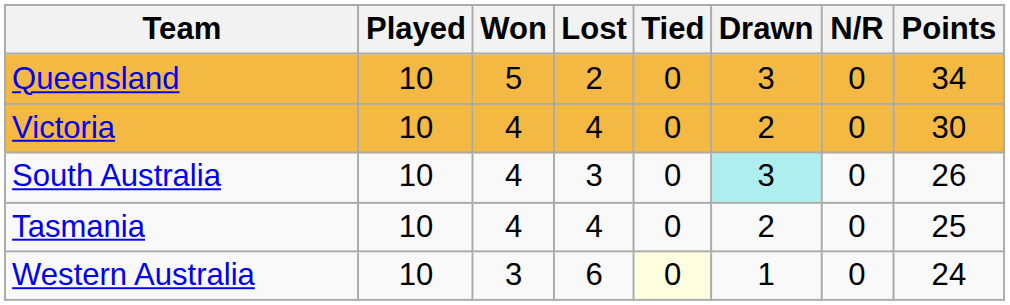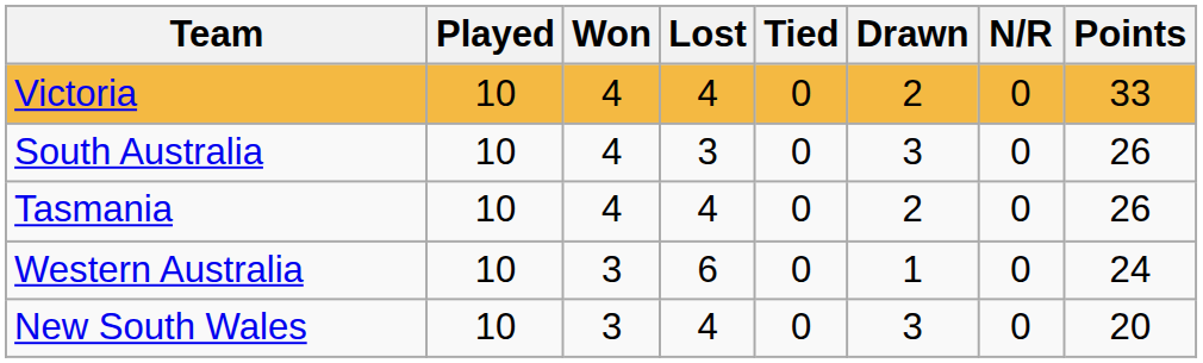 <table class="wikitable" style="text-align:center;">
 <tr>
 <th width=175>Team</th>
 <th style="width:30px;" abbr="Played">Played</th>
 <th style="width:30px;" abbr="Won">Won</th>
 <th style="width:30px;" abbr="Lost">Lost</th>
 <th style="width:30px;" abbr="Tied">Tied</th>
 <th style="width:30px;" abbr="Drawn">Drawn</th>
 <th style="width:30px;" abbr="NR">N/R</th>
 <th style="width:50px;" abbr="Points">Points</th>
 </tr>
 <tr style="background:#f4b942;">
-<td style="text-align:left;"><a href='#'>Queensland</a></td>
-<td>10</td>
-<td>5</td>
-<td>2</td>
-<td>0</td>
-<td>3</td>
-<td>0</td>
-<td>34</td>
-</tr>
-<tr style="background:#f4b942;">
 <td style="text-align:left;"><a href='#'>Victoria</a></td>
 <td>10</td>
 <td>4</td>
 <td>4</td>
 <td>0</td>
 <td>2</td>
 <td>0</td>
-<td>30</td>
+<td>33</td>
 </tr>
 <tr>
 <td style="text-align:left;"><a href='#'>South Australia</a></td>
 <td>10</td>
 <td>4</td>
 <td>3</td>
 <td>0</td>
-<td style="background: paleturquoise;">3</td>
+<td>3</td>
 <td>0</td>
 <td>26</td>
 </tr>
 <tr>
 <td style="text-align:left;"><a href='#'>Tasmania</a></td>
 <td>10</td>
 <td>4</td>
 <td>4</td>
 <td>0</td>
 <td>2</td>
 <td>0</td>
-<td>25</td>
+<td>26</td>
 </tr>
 <tr>
 <td style="text-align:left;"><a href='#'>Western Australia</a></td>
 <td>10</td>
 <td>3</td>
 <td>6</td>
-<td style="background: lightyellow;">0</td>
+<td>0</td>
 <td>1</td>
 <td>0</td>
 <td>24</td>
 </tr>
+<tr>
+<td style="text-align:left;"><a href='#'>New South Wales</a></td>
+<td>10</td>
+<td>3</td>
+<td>4</td>
+<td>0</td>
+<td>3</td>
+<td>0</td>
+<td>20</td>
+</tr>
 </table>
